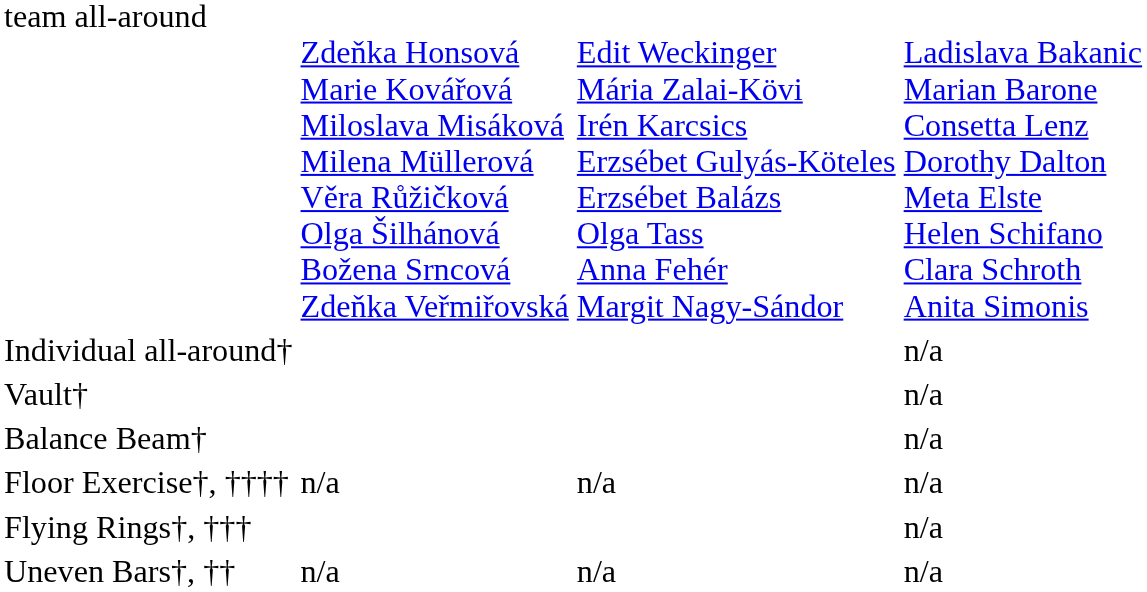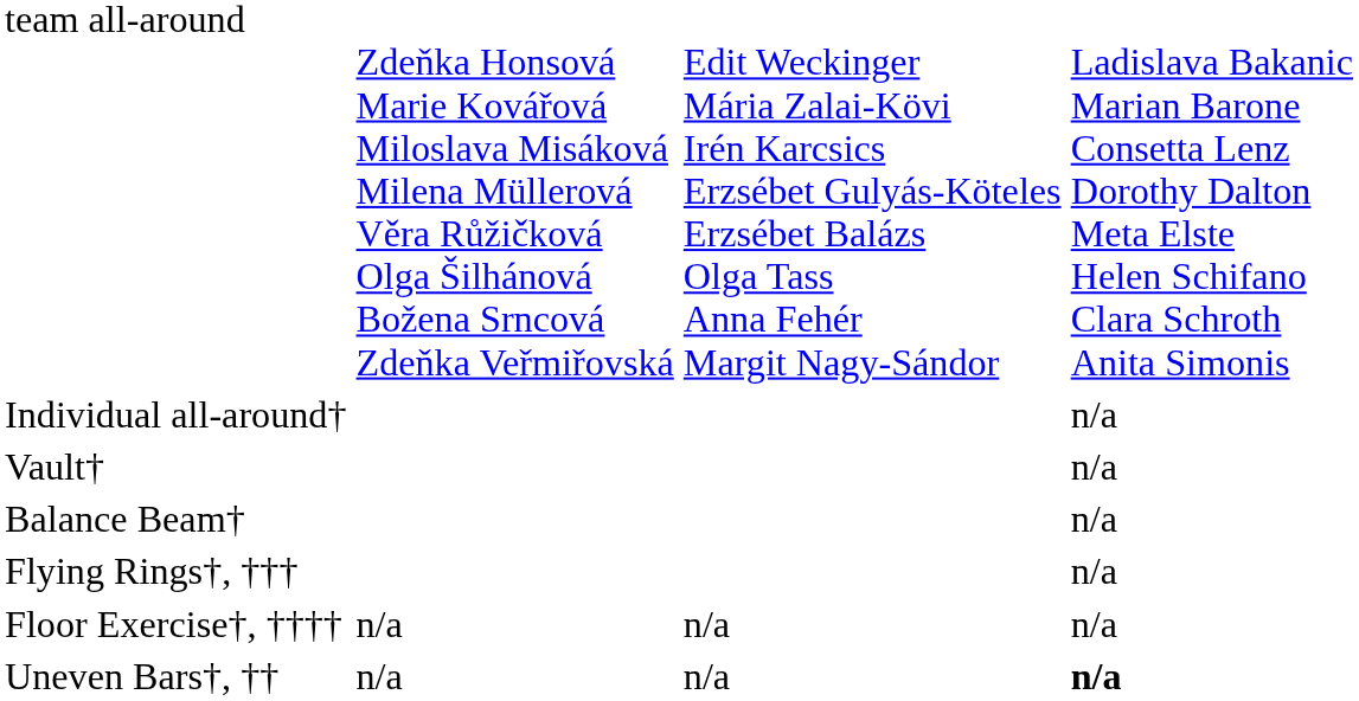 <table>
 <tr valign="top">
 <td>team all-around<br></td>
 <td><br><a href='#'>Zdeňka Honsová</a><br><a href='#'>Marie Kovářová</a><br><a href='#'>Miloslava Misáková</a><br><a href='#'>Milena Müllerová</a><br><a href='#'>Věra Růžičková</a><br><a href='#'>Olga Šilhánová</a><br><a href='#'>Božena Srncová</a><br><a href='#'>Zdeňka Veřmiřovská</a></td>
 <td><br><a href='#'>Edit Weckinger</a><br><a href='#'>Mária Zalai-Kövi</a><br><a href='#'>Irén Karcsics</a><br><a href='#'>Erzsébet Gulyás-Köteles</a><br><a href='#'>Erzsébet Balázs</a><br><a href='#'>Olga Tass</a><br><a href='#'>Anna Fehér</a><br><a href='#'>Margit Nagy-Sándor</a></td>
 <td><br><a href='#'>Ladislava Bakanic</a><br><a href='#'>Marian Barone</a><br><a href='#'>Consetta Lenz</a><br><a href='#'>Dorothy Dalton</a><br><a href='#'>Meta Elste</a><br><a href='#'>Helen Schifano</a><br><a href='#'>Clara Schroth</a><br><a href='#'>Anita Simonis</a></td>
 </tr>
 <tr valign="top">
 <td>Individual all-around† <br></td>
 <td></td>
 <td><br></td>
 <td>n/a</td>
 </tr>
 <tr valign="top">
 <td>Vault†<br></td>
 <td></td>
 <td><br></td>
 <td>n/a</td>
 </tr>
 <tr valign="top">
 <td>Balance Beam†<br></td>
 <td></td>
 <td><br></td>
 <td>n/a</td>
 </tr>
 <tr valign="top">
+<td>Flying Rings†, †††<br></td>
+<td></td>
+<td><br></td>
+<td>n/a</td>
+</tr>
+<tr valign="top">
 <td>Floor Exercise†, ††††<br></td>
 <td>n/a</td>
 <td>n/a</td>
 <td>n/a</td>
 </tr>
 <tr valign="top">
-<td>Flying Rings†, †††<br></td>
-<td></td>
-<td><br></td>
-<td>n/a</td>
-</tr>
-<tr valign="top">
 <td>Uneven Bars†, ††<br></td>
 <td>n/a</td>
 <td>n/a</td>
-<td>n/a</td>
+<td><strong>n/a</strong></td>
 </tr>
 </table>
